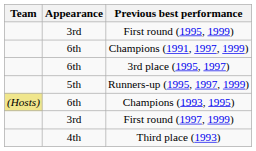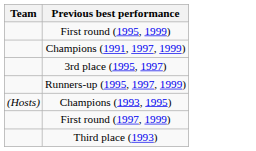 <table class="wikitable">
 <tr>
 <th>Team</th>
-<th>Appearance</th>
 <th>Previous best performance</th>
 </tr>
 <tr align=center>
 <td align=left></td>
-<td>3rd</td>
 <td>First round (<a href='#'>1995</a>, <a href='#'>1999</a>)</td>
 </tr>
 <tr align=center>
 <td align=left></td>
-<td>6th</td>
 <td>Champions (<a href='#'>1991</a>, <a href='#'>1997</a>, <a href='#'>1999</a>)</td>
 </tr>
 <tr align=center>
 <td align=left></td>
-<td>6th</td>
 <td>3rd place (<a href='#'>1995</a>, <a href='#'>1997</a>)</td>
 </tr>
 <tr align=center>
 <td align=left></td>
-<td>5th</td>
 <td>Runners-up (<a href='#'>1995</a>, <a href='#'>1997</a>, <a href='#'>1999</a>)</td>
 </tr>
 <tr align=center>
-<td align=left style="background: khaki;"> <em>(Hosts)</em></td>
-<td>6th</td>
+<td align=left> <em>(Hosts)</em></td>
 <td>Champions (<a href='#'>1993</a>, <a href='#'>1995</a>)</td>
 </tr>
 <tr align=center>
 <td align=left></td>
-<td>3rd</td>
 <td>First round (<a href='#'>1997</a>, <a href='#'>1999</a>)</td>
 </tr>
 <tr align=center>
 <td align=left></td>
-<td>4th</td>
 <td>Third place (<a href='#'>1993</a>)</td>
 </tr>
 </table>
